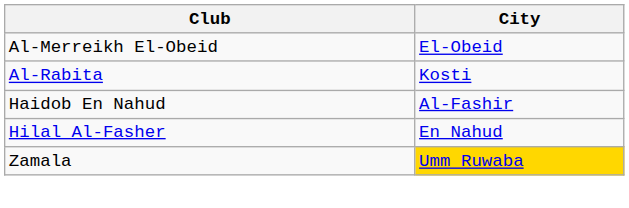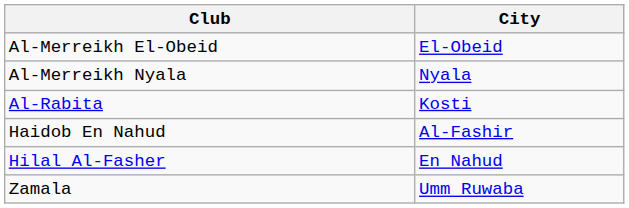 <table class="wikitable sortable">
 <tr>
 <th width="300px">Club</th>
 <th width="150px">City</th>
 </tr>
 <tr>
 <td>Al-Merreikh El-Obeid</td>
 <td><a href='#'>El-Obeid</a></td>
+</tr>
+<tr>
+<td>Al-Merreikh Nyala</td>
+<td><a href='#'>Nyala</a></td>
 </tr>
 <tr>
 <td><a href='#'>Al-Rabita</a></td>
 <td><a href='#'>Kosti</a></td>
 </tr>
 <tr>
 <td>Haidob En Nahud</td>
 <td><a href='#'>Al-Fashir</a></td>
 </tr>
 <tr>
 <td><a href='#'>Hilal Al-Fasher</a></td>
 <td><a href='#'>En Nahud</a></td>
 </tr>
 <tr>
 <td>Zamala</td>
-<td style="background: gold;"><a href='#'>Umm Ruwaba</a></td>
+<td><a href='#'>Umm Ruwaba</a></td>
 </tr>
 </table>
